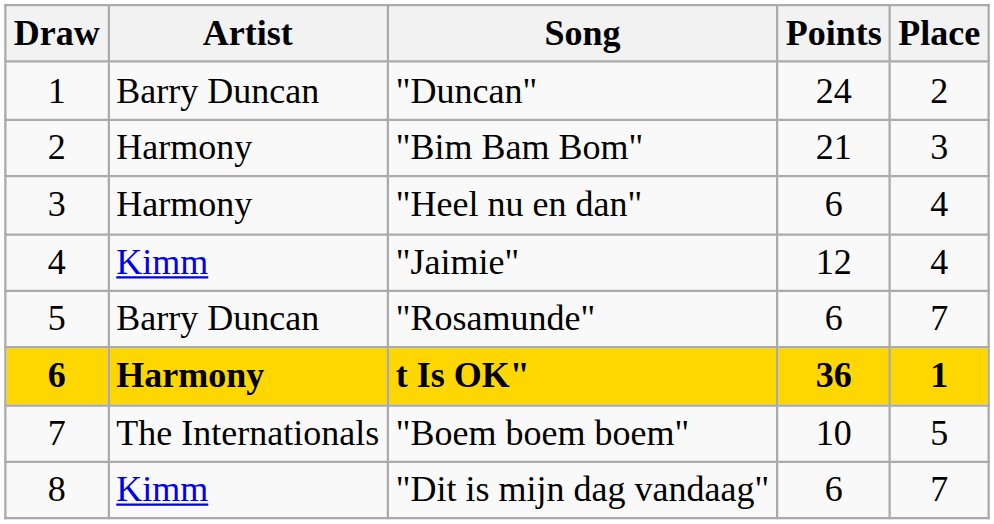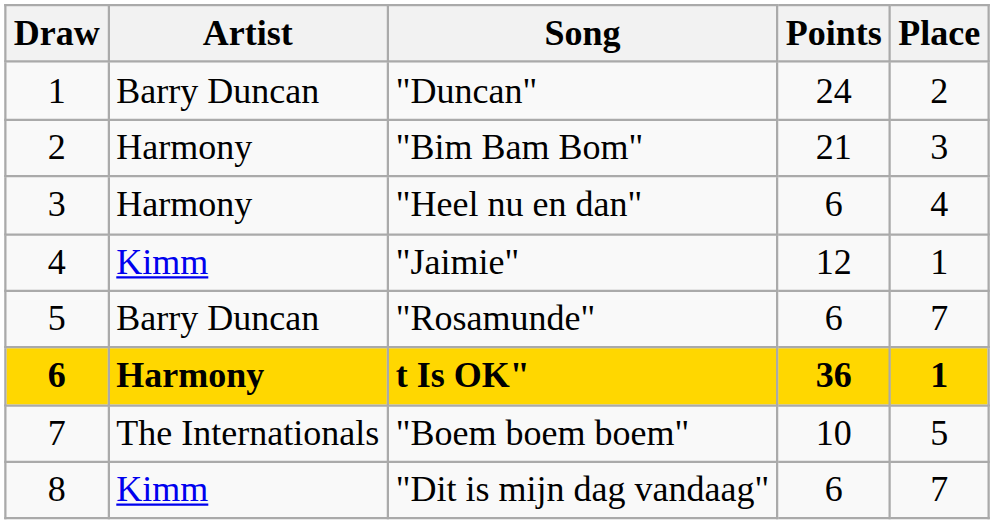 <table class="sortable wikitable" style="margin: 1em auto 1em auto; text-align:center">
 <tr>
 <th>Draw</th>
 <th>Artist</th>
 <th>Song</th>
 <th>Points</th>
 <th>Place</th>
 </tr>
 <tr>
 <td>1</td>
 <td align="left">Barry Duncan</td>
 <td align="left">"Duncan"</td>
 <td>24</td>
 <td>2</td>
 </tr>
 <tr>
 <td>2</td>
 <td align="left">Harmony</td>
 <td align="left">"Bim Bam Bom"</td>
 <td>21</td>
 <td>3</td>
 </tr>
 <tr>
 <td>3</td>
 <td align="left">Harmony</td>
 <td align="left">"Heel nu en dan"</td>
 <td>6</td>
 <td>4</td>
 </tr>
 <tr>
 <td>4</td>
 <td align="left"><a href='#'>Kimm</a></td>
 <td align="left">"Jaimie"</td>
 <td>12</td>
-<td>4</td>
+<td>1</td>
 </tr>
 <tr>
 <td>5</td>
 <td align="left">Barry Duncan</td>
 <td align="left">"Rosamunde"</td>
 <td>6</td>
 <td>7</td>
 </tr>
 <tr style="font-weight:bold; background:gold;">
 <td>6</td>
 <td align="left">Harmony</td>
 <td align="left">t Is OK"</td>
 <td>36</td>
 <td>1</td>
 </tr>
 <tr>
 <td>7</td>
 <td align="left">The Internationals</td>
 <td align="left">"Boem boem boem"</td>
 <td>10</td>
 <td>5</td>
 </tr>
 <tr>
 <td>8</td>
 <td align="left"><a href='#'>Kimm</a></td>
 <td align="left">"Dit is mijn dag vandaag"</td>
 <td>6</td>
 <td>7</td>
 </tr>
 </table>
